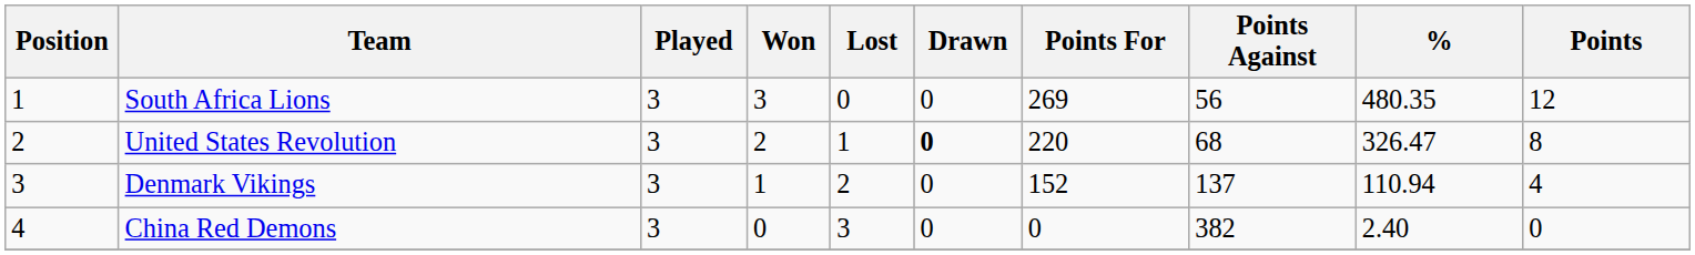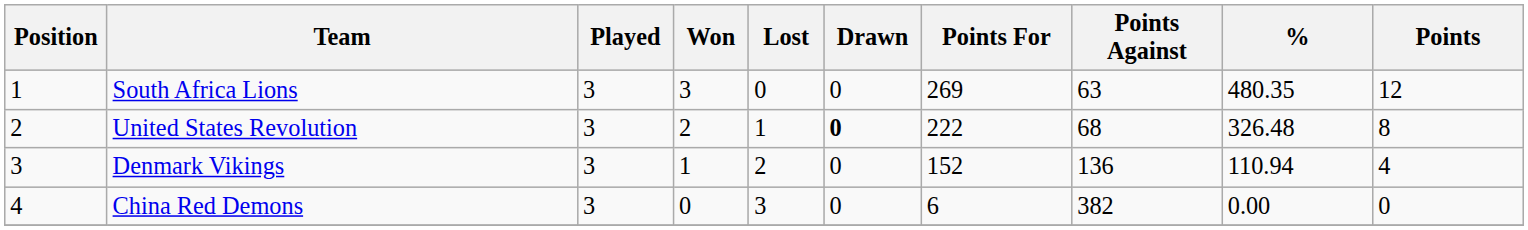 <table class="wikitable" width=1000>
 <tr>
 <th width=2%>Position</th>
 <th width=25%>Team</th>
 <th width=4%>Played</th>
 <th width=4%>Won</th>
 <th width=4%>Lost</th>
 <th width=4%>Drawn</th>
 <th width=8%>Points For</th>
 <th width=8%>Points Against</th>
 <th width=8%>%</th>
 <th width=8%>Points</th>
 </tr>
 <tr style="vertical-align: top;">
 <td>1</td>
 <td> <a href='#'>South Africa Lions</a></td>
 <td>3</td>
 <td>3</td>
 <td>0</td>
 <td>0</td>
 <td>269</td>
-<td>56</td>
+<td>63</td>
 <td>480.35</td>
 <td>12</td>
 </tr>
 <tr>
 <td>2</td>
 <td> <a href='#'>United States Revolution</a></td>
 <td>3</td>
 <td>2</td>
 <td>1</td>
 <td><strong>0</strong></td>
-<td>220</td>
+<td>222</td>
 <td>68</td>
-<td>326.47</td>
+<td>326.48</td>
 <td>8</td>
 </tr>
 <tr>
 <td>3</td>
 <td> <a href='#'>Denmark Vikings</a></td>
 <td>3</td>
 <td>1</td>
 <td>2</td>
 <td>0</td>
 <td>152</td>
-<td>137</td>
+<td>136</td>
 <td>110.94</td>
 <td>4</td>
 </tr>
 <tr>
 <td>4</td>
 <td> <a href='#'>China Red Demons</a></td>
 <td>3</td>
 <td>0</td>
 <td>3</td>
 <td>0</td>
-<td>0</td>
+<td>6</td>
 <td>382</td>
-<td>2.40</td>
+<td>0.00</td>
 <td>0</td>
 </tr>
 <tr>
 </tr>
 </table>
